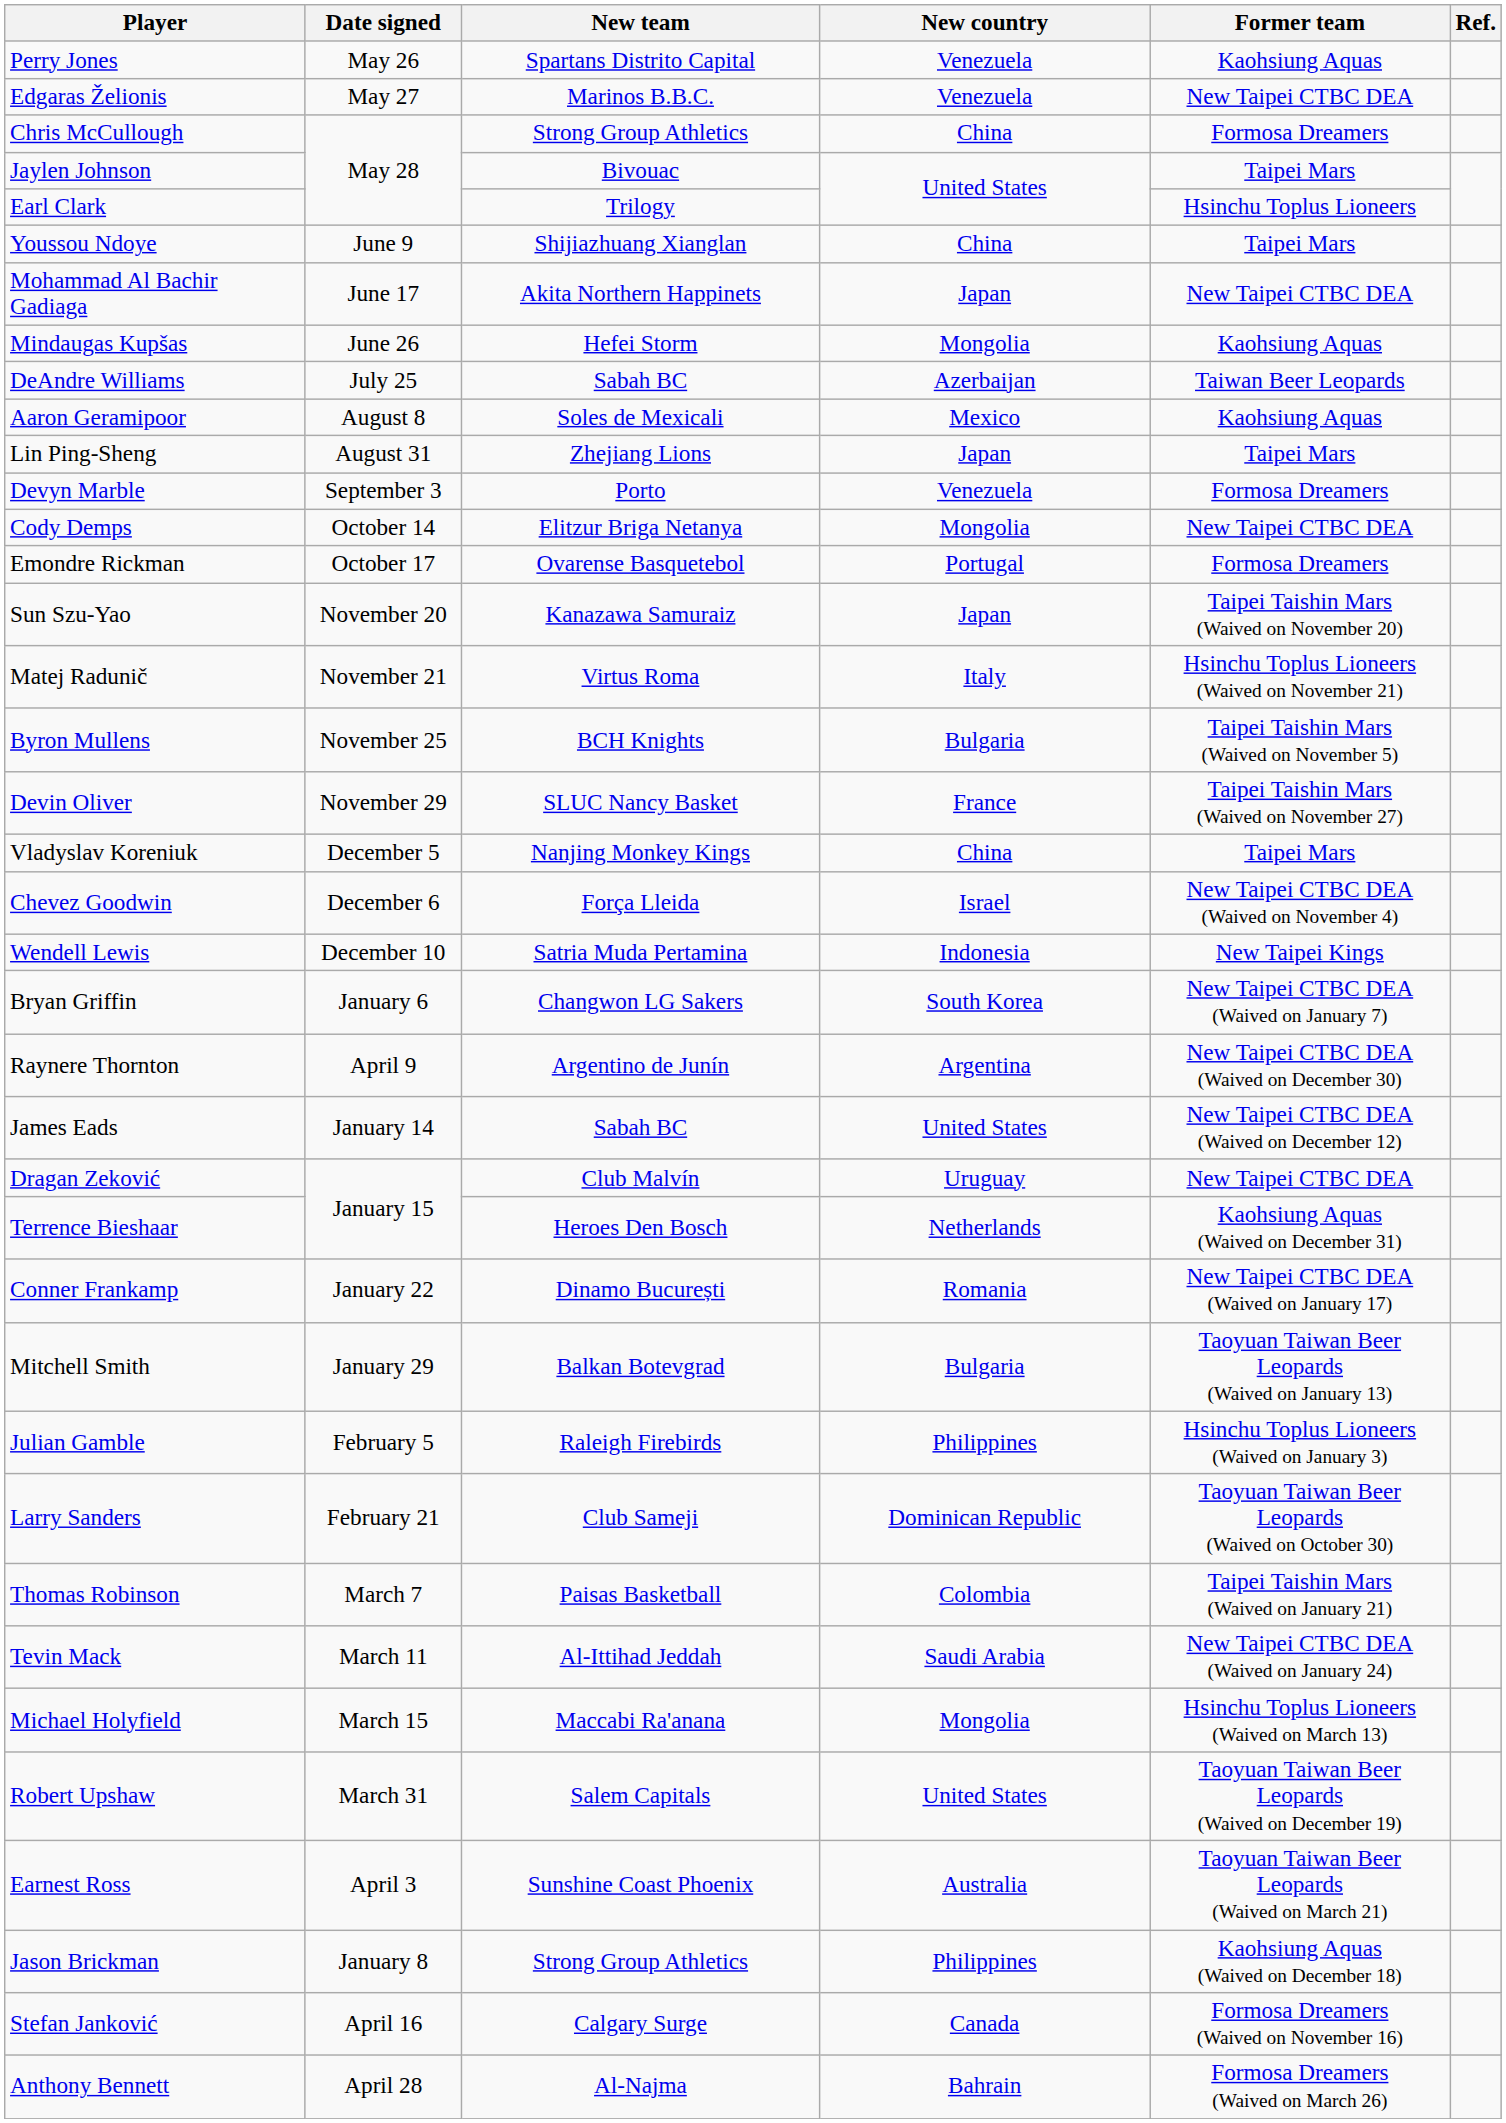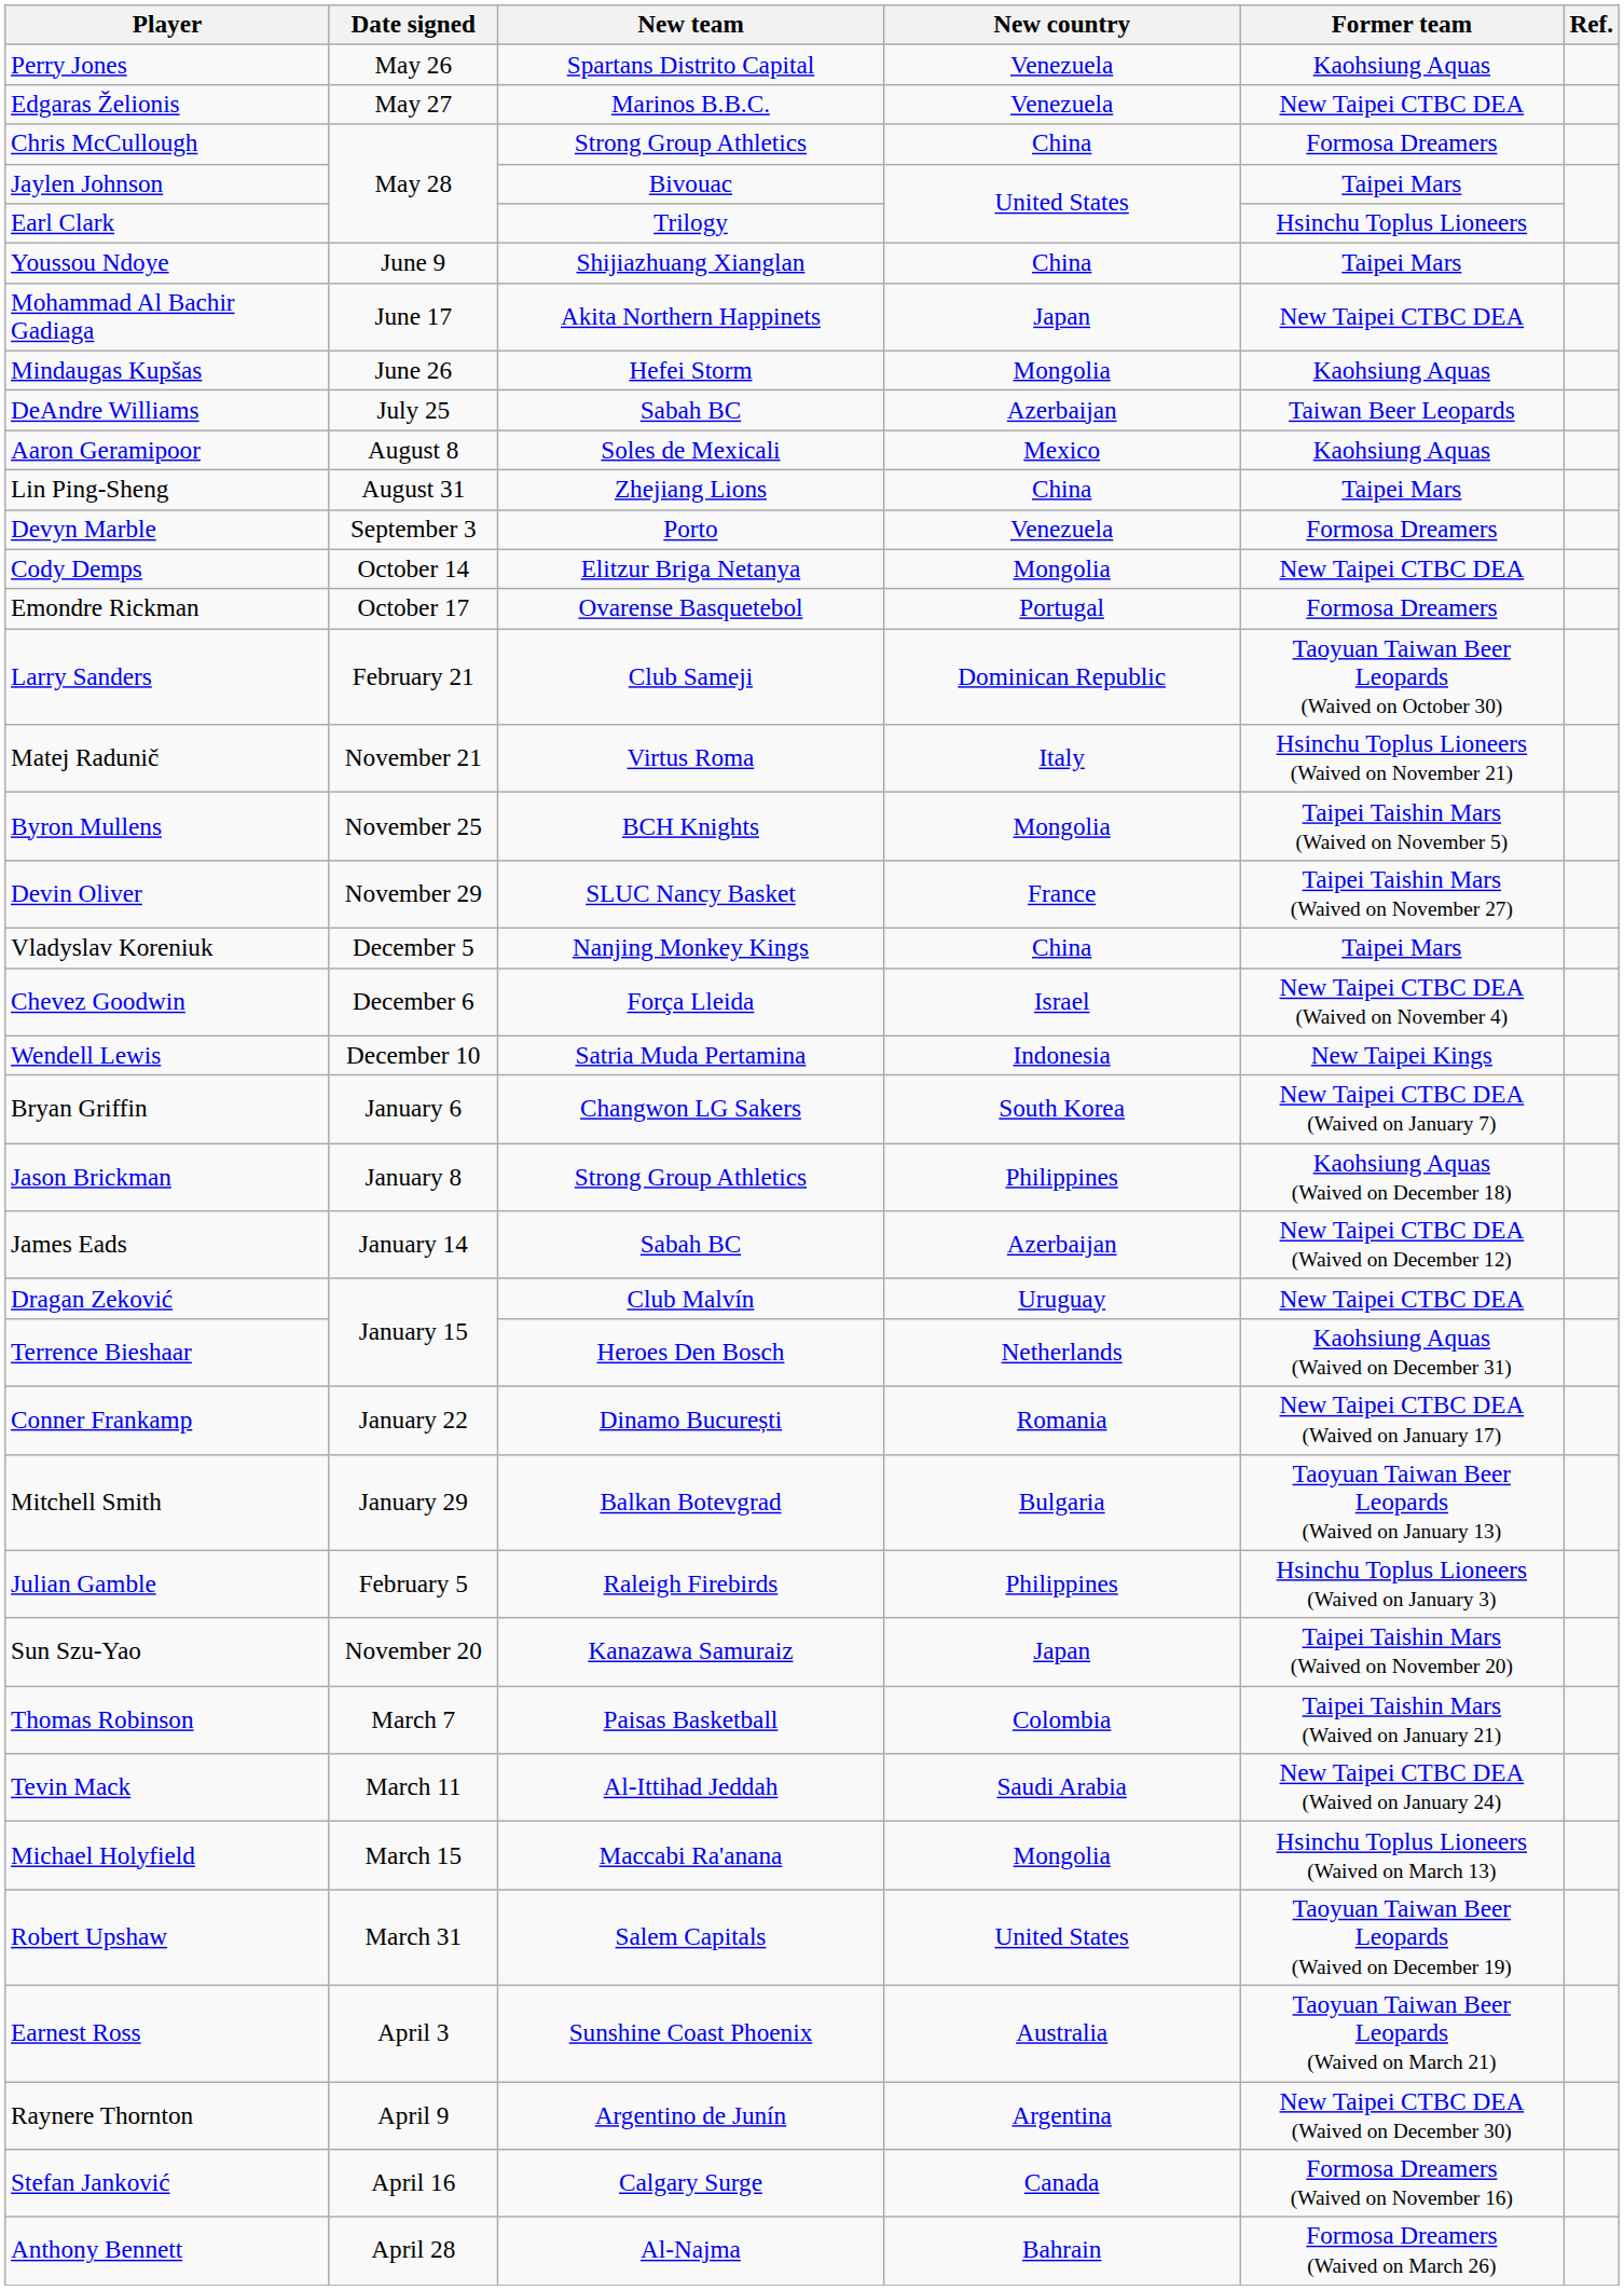 <table class="wikitable sortable" style="text-align:left">
 <tr>
 <th style="width:200px">Player</th>
 <th style="width:100px">Date signed</th>
 <th style="width:240px">New team</th>
 <th style="width:220px">New country</th>
 <th style="width:200px">Former team</th>
 <th class="unsortable">Ref.</th>
 </tr>
 <tr>
 <td align="left"><a href='#'>Perry Jones</a></td>
 <td align="center">May 26</td>
 <td align="center"><a href='#'>Spartans Distrito Capital</a></td>
 <td align="center"><a href='#'>Venezuela</a></td>
 <td align="center"><a href='#'>Kaohsiung Aquas</a></td>
 <td align="center"></td>
 </tr>
 <tr>
 <td align="left"><a href='#'>Edgaras Želionis</a></td>
 <td align="center">May 27</td>
 <td align="center"><a href='#'>Marinos B.B.C.</a></td>
 <td align="center"><a href='#'>Venezuela</a></td>
 <td align="center"><a href='#'>New Taipei CTBC DEA</a></td>
 <td align="center"></td>
 </tr>
 <tr>
 <td align="left"><a href='#'>Chris McCullough</a></td>
 <td rowspan=3 align="center">May 28</td>
 <td align="center"><a href='#'>Strong Group Athletics</a></td>
 <td align="center"><a href='#'>China</a></td>
 <td align="center"><a href='#'>Formosa Dreamers</a></td>
 <td align="center"></td>
 </tr>
 <tr>
 <td align="left"><a href='#'>Jaylen Johnson</a></td>
 <td align="center"><a href='#'>Bivouac</a></td>
 <td rowspan=2 align="center"><a href='#'>United States</a></td>
 <td align="center"><a href='#'>Taipei Mars</a></td>
 <td rowspan=2 align="center"></td>
 </tr>
 <tr>
 <td align="left"><a href='#'>Earl Clark</a></td>
 <td align="center"><a href='#'>Trilogy</a></td>
 <td align="center"><a href='#'>Hsinchu Toplus Lioneers</a></td>
 </tr>
 <tr>
 <td align="left"><a href='#'>Youssou Ndoye</a></td>
 <td align="center">June 9</td>
 <td align="center"><a href='#'>Shijiazhuang Xianglan</a></td>
 <td align="center"><a href='#'>China</a></td>
 <td align="center"><a href='#'>Taipei Mars</a></td>
 <td align="center"></td>
 </tr>
 <tr>
 <td align="left"><a href='#'>Mohammad Al Bachir Gadiaga</a></td>
 <td align="center">June 17</td>
 <td align="center"><a href='#'>Akita Northern Happinets</a></td>
 <td align="center"><a href='#'>Japan</a></td>
 <td align="center"><a href='#'>New Taipei CTBC DEA</a></td>
 <td align="center"></td>
 </tr>
 <tr>
 <td align="left"><a href='#'>Mindaugas Kupšas</a></td>
 <td align="center">June 26</td>
 <td align="center"><a href='#'>Hefei Storm</a></td>
 <td align="center"><a href='#'>Mongolia</a></td>
 <td align="center"><a href='#'>Kaohsiung Aquas</a></td>
 <td align="center"></td>
 </tr>
 <tr>
 <td align="left"><a href='#'>DeAndre Williams</a></td>
 <td align="center">July 25</td>
 <td align="center"><a href='#'>Sabah BC</a></td>
 <td align="center"><a href='#'>Azerbaijan</a></td>
 <td align="center"><a href='#'>Taiwan Beer Leopards</a></td>
 <td align="center"></td>
 </tr>
 <tr>
 <td align="left"><a href='#'>Aaron Geramipoor</a></td>
 <td align="center">August 8</td>
 <td align="center"><a href='#'>Soles de Mexicali</a></td>
 <td align="center"><a href='#'>Mexico</a></td>
 <td align="center"><a href='#'>Kaohsiung Aquas</a></td>
 <td align="center"></td>
 </tr>
 <tr>
 <td align="left">Lin Ping-Sheng</td>
 <td align="center">August 31</td>
 <td align="center"><a href='#'>Zhejiang Lions</a></td>
-<td align="center"><a href='#'>Japan</a></td>
+<td align="center"><a href='#'>China</a></td>
 <td align="center"><a href='#'>Taipei Mars</a></td>
 <td align="center"></td>
 </tr>
 <tr>
 <td align="left"><a href='#'>Devyn Marble</a></td>
 <td align="center">September 3</td>
 <td align="center"><a href='#'>Porto</a></td>
 <td align="center"><a href='#'>Venezuela</a></td>
 <td align="center"><a href='#'>Formosa Dreamers</a></td>
 <td align="center"></td>
 </tr>
 <tr>
 <td align="left"><a href='#'>Cody Demps</a></td>
 <td align="center">October 14</td>
 <td align="center"><a href='#'>Elitzur Briga Netanya</a></td>
 <td align="center"><a href='#'>Mongolia</a></td>
 <td align="center"><a href='#'>New Taipei CTBC DEA</a></td>
 <td align="center"></td>
 </tr>
 <tr>
 <td align="left">Emondre Rickman</td>
 <td align="center">October 17</td>
 <td align="center"><a href='#'>Ovarense Basquetebol</a></td>
 <td align="center"><a href='#'>Portugal</a></td>
 <td align="center"><a href='#'>Formosa Dreamers</a></td>
 <td align="center"></td>
 </tr>
 <tr>
-<td align="left">Sun Szu-Yao</td>
-<td align="center">November 20</td>
-<td align="center"><a href='#'>Kanazawa Samuraiz</a></td>
-<td align="center"><a href='#'>Japan</a></td>
-<td align="center"><a href='#'>Taipei Taishin Mars</a><br><small>(Waived on November 20)</small></td>
+<td align="left"><a href='#'>Larry Sanders</a></td>
+<td align="center">February 21</td>
+<td align="center"><a href='#'>Club Sameji</a></td>
+<td align="center"><a href='#'>Dominican Republic</a></td>
+<td align="center"><a href='#'>Taoyuan Taiwan Beer Leopards</a><br><small>(Waived on October 30)</small></td>
 <td align="center"></td>
 </tr>
 <tr>
 <td align="left">Matej Radunič</td>
 <td align="center">November 21</td>
 <td align="center"><a href='#'>Virtus Roma</a></td>
 <td align="center"><a href='#'>Italy</a></td>
 <td align="center"><a href='#'>Hsinchu Toplus Lioneers</a><br><small>(Waived on November 21)</small></td>
 <td align="center"></td>
 </tr>
 <tr>
 <td align="left"><a href='#'>Byron Mullens</a></td>
 <td align="center">November 25</td>
 <td align="center"><a href='#'>BCH Knights</a></td>
-<td align="center"><a href='#'>Bulgaria</a></td>
+<td align="center"><a href='#'>Mongolia</a></td>
 <td align="center"><a href='#'>Taipei Taishin Mars</a><br><small>(Waived on November 5)</small></td>
 <td align="center"></td>
 </tr>
 <tr>
 <td align="left"><a href='#'>Devin Oliver</a></td>
 <td align="center">November 29</td>
 <td align="center"><a href='#'>SLUC Nancy Basket</a></td>
 <td align="center"><a href='#'>France</a></td>
 <td align="center"><a href='#'>Taipei Taishin Mars</a><br><small>(Waived on November 27)</small></td>
 <td align="center"></td>
 </tr>
 <tr>
 <td align="left">Vladyslav Koreniuk</td>
 <td align="center">December 5</td>
 <td align="center"><a href='#'>Nanjing Monkey Kings</a></td>
 <td align="center"><a href='#'>China</a></td>
 <td align="center"><a href='#'>Taipei Mars</a></td>
 <td align="center"></td>
 </tr>
 <tr>
 <td align="left"><a href='#'>Chevez Goodwin</a></td>
 <td align="center">December 6</td>
 <td align="center"><a href='#'>Força Lleida</a></td>
 <td align="center"><a href='#'>Israel</a></td>
 <td align="center"><a href='#'>New Taipei CTBC DEA</a><br><small>(Waived on November 4)</small></td>
 <td align="center"></td>
 </tr>
 <tr>
 <td align="left"><a href='#'>Wendell Lewis</a></td>
 <td align="center">December 10</td>
 <td align="center"><a href='#'>Satria Muda Pertamina</a></td>
 <td align="center"><a href='#'>Indonesia</a></td>
 <td align="center"><a href='#'>New Taipei Kings</a></td>
 <td align="center"></td>
 </tr>
 <tr>
 <td align="left">Bryan Griffin</td>
 <td align="center">January 6</td>
 <td align="center"><a href='#'>Changwon LG Sakers</a></td>
 <td align="center"><a href='#'>South Korea</a></td>
 <td align="center"><a href='#'>New Taipei CTBC DEA</a><br><small>(Waived on January 7)</small></td>
 <td align="center"></td>
 </tr>
 <tr>
-<td align="left">Raynere Thornton</td>
-<td align="center">April 9</td>
-<td align="center"><a href='#'>Argentino de Junín</a></td>
-<td align="center"><a href='#'>Argentina</a></td>
-<td align="center"><a href='#'>New Taipei CTBC DEA</a><br><small>(Waived on December 30)</small></td>
+<td align="left"><a href='#'>Jason Brickman</a></td>
+<td align="center">January 8</td>
+<td align="center"><a href='#'>Strong Group Athletics</a></td>
+<td align="center"><a href='#'>Philippines</a></td>
+<td align="center"><a href='#'>Kaohsiung Aquas</a><br><small>(Waived on December 18)</small></td>
 <td align="center"></td>
 </tr>
 <tr>
 <td align="left">James Eads</td>
 <td align="center">January 14</td>
 <td align="center"><a href='#'>Sabah BC</a></td>
-<td align="center"><a href='#'>United States</a></td>
+<td align="center"><a href='#'>Azerbaijan</a></td>
 <td align="center"><a href='#'>New Taipei CTBC DEA</a><br><small>(Waived on December 12)</small></td>
 <td align="center"></td>
 </tr>
 <tr>
 <td align="left"><a href='#'>Dragan Zeković</a></td>
 <td rowspan=2 align="center">January 15</td>
 <td align="center"><a href='#'>Club Malvín</a></td>
 <td align="center"><a href='#'>Uruguay</a></td>
 <td align="center"><a href='#'>New Taipei CTBC DEA</a></td>
 <td align="center"></td>
 </tr>
 <tr>
 <td align="left"><a href='#'>Terrence Bieshaar</a></td>
 <td align="center"><a href='#'>Heroes Den Bosch</a></td>
 <td align="center"><a href='#'>Netherlands</a></td>
 <td align="center"><a href='#'>Kaohsiung Aquas</a><br><small>(Waived on December 31)</small></td>
 <td align="center"></td>
 </tr>
 <tr>
 <td align="left"><a href='#'>Conner Frankamp</a></td>
 <td align="center">January 22</td>
 <td align="center"><a href='#'>Dinamo București</a></td>
 <td align="center"><a href='#'>Romania</a></td>
 <td align="center"><a href='#'>New Taipei CTBC DEA</a><br><small>(Waived on January 17)</small></td>
 <td align="center"></td>
 </tr>
 <tr>
 <td align="left">Mitchell Smith</td>
 <td align="center">January 29</td>
 <td align="center"><a href='#'>Balkan Botevgrad</a></td>
 <td align="center"><a href='#'>Bulgaria</a></td>
 <td align="center"><a href='#'>Taoyuan Taiwan Beer Leopards</a><br><small>(Waived on January 13)</small></td>
 <td align="center"></td>
 </tr>
 <tr>
 <td align="left"><a href='#'>Julian Gamble</a></td>
 <td align="center">February 5</td>
 <td align="center"><a href='#'>Raleigh Firebirds</a></td>
 <td align="center"><a href='#'>Philippines</a></td>
 <td align="center"><a href='#'>Hsinchu Toplus Lioneers</a><br><small>(Waived on January 3)</small></td>
 <td align="center"></td>
 </tr>
 <tr>
-<td align="left"><a href='#'>Larry Sanders</a></td>
-<td align="center">February 21</td>
-<td align="center"><a href='#'>Club Sameji</a></td>
-<td align="center"><a href='#'>Dominican Republic</a></td>
-<td align="center"><a href='#'>Taoyuan Taiwan Beer Leopards</a><br><small>(Waived on October 30)</small></td>
+<td align="left">Sun Szu-Yao</td>
+<td align="center">November 20</td>
+<td align="center"><a href='#'>Kanazawa Samuraiz</a></td>
+<td align="center"><a href='#'>Japan</a></td>
+<td align="center"><a href='#'>Taipei Taishin Mars</a><br><small>(Waived on November 20)</small></td>
 <td align="center"></td>
 </tr>
 <tr>
 <td align="left"><a href='#'>Thomas Robinson</a></td>
 <td align="center">March 7</td>
 <td align="center"><a href='#'>Paisas Basketball</a></td>
 <td align="center"><a href='#'>Colombia</a></td>
 <td align="center"><a href='#'>Taipei Taishin Mars</a><br><small>(Waived on January 21)</small></td>
 <td align="center"></td>
 </tr>
 <tr>
 <td align="left"><a href='#'>Tevin Mack</a></td>
 <td align="center">March 11</td>
 <td align="center"><a href='#'>Al-Ittihad Jeddah</a></td>
 <td align="center"><a href='#'>Saudi Arabia</a></td>
 <td align="center"><a href='#'>New Taipei CTBC DEA</a><br><small>(Waived on January 24)</small></td>
 <td align="center"></td>
 </tr>
 <tr>
 <td align="left"><a href='#'>Michael Holyfield</a></td>
 <td align="center">March 15</td>
 <td align="center"><a href='#'>Maccabi Ra'anana</a></td>
 <td align="center"><a href='#'>Mongolia</a></td>
 <td align="center"><a href='#'>Hsinchu Toplus Lioneers</a><br><small>(Waived on March 13)</small></td>
 <td align="center"></td>
 </tr>
 <tr>
 <td align="left"><a href='#'>Robert Upshaw</a></td>
 <td align="center">March 31</td>
 <td align="center"><a href='#'>Salem Capitals</a></td>
 <td align="center"><a href='#'>United States</a></td>
 <td align="center"><a href='#'>Taoyuan Taiwan Beer Leopards</a><br><small>(Waived on December 19)</small></td>
 <td align="center"></td>
 </tr>
 <tr>
 <td align="left"><a href='#'>Earnest Ross</a></td>
 <td align="center">April 3</td>
 <td align="center"><a href='#'>Sunshine Coast Phoenix</a></td>
 <td align="center"><a href='#'>Australia</a></td>
 <td align="center"><a href='#'>Taoyuan Taiwan Beer Leopards</a><br><small>(Waived on March 21)</small></td>
 <td align="center"></td>
 </tr>
 <tr>
-<td align="left"><a href='#'>Jason Brickman</a></td>
-<td align="center">January 8</td>
-<td align="center"><a href='#'>Strong Group Athletics</a></td>
-<td align="center"><a href='#'>Philippines</a></td>
-<td align="center"><a href='#'>Kaohsiung Aquas</a><br><small>(Waived on December 18)</small></td>
+<td align="left">Raynere Thornton</td>
+<td align="center">April 9</td>
+<td align="center"><a href='#'>Argentino de Junín</a></td>
+<td align="center"><a href='#'>Argentina</a></td>
+<td align="center"><a href='#'>New Taipei CTBC DEA</a><br><small>(Waived on December 30)</small></td>
 <td align="center"></td>
 </tr>
 <tr>
 <td align="left"><a href='#'>Stefan Janković</a></td>
 <td align="center">April 16</td>
 <td align="center"><a href='#'>Calgary Surge</a></td>
 <td align="center"><a href='#'>Canada</a></td>
 <td align="center"><a href='#'>Formosa Dreamers</a><br><small>(Waived on November 16)</small></td>
 <td align="center"></td>
 </tr>
 <tr>
 <td align="left"><a href='#'>Anthony Bennett</a></td>
 <td align="center">April 28</td>
 <td align="center"><a href='#'>Al-Najma</a></td>
 <td align="center"><a href='#'>Bahrain</a></td>
 <td align="center"><a href='#'>Formosa Dreamers</a><br><small>(Waived on March 26)</small></td>
 <td align="center"></td>
 </tr>
 </table>
